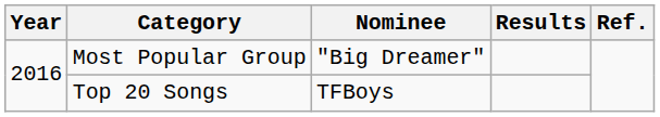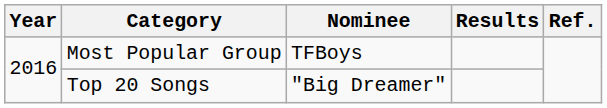 <table class="wikitable sortable">
 <tr>
 <th>Year</th>
 <th>Category</th>
 <th>Nominee</th>
 <th>Results</th>
 <th>Ref.</th>
 </tr>
 <tr>
 <td rowspan=2>2016</td>
 <td>Most Popular Group</td>
-<td>"Big Dreamer"</td>
+<td>TFBoys</td>
 <td></td>
 <td rowspan=2></td>
 </tr>
 <tr>
 <td>Top 20 Songs</td>
-<td>TFBoys</td>
+<td>"Big Dreamer"</td>
 <td></td>
 </tr>
 </table>
